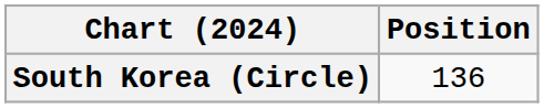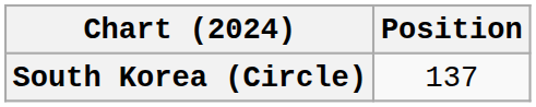 <table class="wikitable plainrowheaders" style="text-align:center">
 <tr>
 <th scope="col">Chart (2024)</th>
 <th scope="col">Position</th>
 </tr>
 <tr>
 <th scope="row">South Korea (Circle)</th>
-<td>136</td>
+<td>137</td>
 </tr>
 </table>
